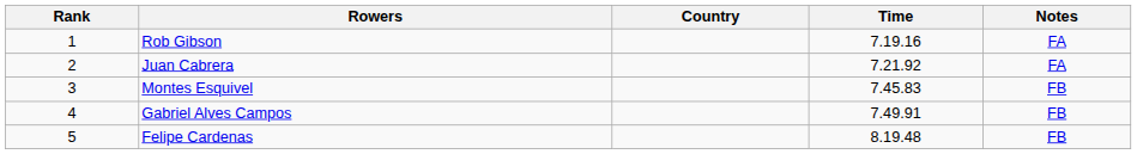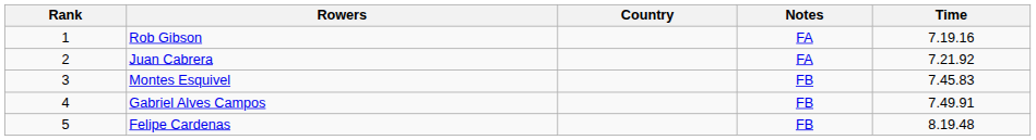 <table class="wikitable" width=60% style="text-align:center">
 <tr>
 <th>Rank</th>
 <th>Rowers</th>
 <th>Country</th>
+<th>Notes</th>
 <th>Time</th>
-<th>Notes</th>
 </tr>
 <tr>
 <td>1</td>
 <td align=left><a href='#'>Rob Gibson</a></td>
 <td align=left></td>
+<td><a href='#'>FA</a></td>
 <td>7.19.16</td>
-<td><a href='#'>FA</a></td>
 </tr>
 <tr>
 <td>2</td>
 <td align=left><a href='#'>Juan Cabrera</a></td>
 <td align=left></td>
+<td><a href='#'>FA</a></td>
 <td>7.21.92</td>
-<td><a href='#'>FA</a></td>
 </tr>
 <tr>
 <td>3</td>
 <td align=left><a href='#'>Montes Esquivel</a></td>
 <td align=left></td>
+<td><a href='#'>FB</a></td>
 <td>7.45.83</td>
-<td><a href='#'>FB</a></td>
 </tr>
 <tr>
 <td>4</td>
 <td align=left><a href='#'>Gabriel Alves Campos</a></td>
 <td align=left></td>
+<td><a href='#'>FB</a></td>
 <td>7.49.91</td>
-<td><a href='#'>FB</a></td>
 </tr>
 <tr>
 <td>5</td>
 <td align=left><a href='#'>Felipe Cardenas</a></td>
 <td align=left></td>
+<td><a href='#'>FB</a></td>
 <td>8.19.48</td>
-<td><a href='#'>FB</a></td>
 </tr>
 </table>
